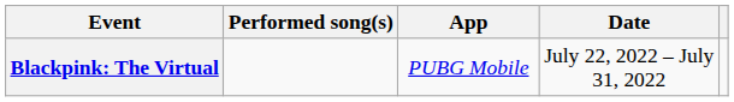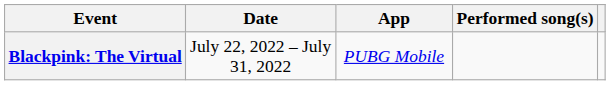 <table class="wikitable sortable plainrowheaders" style="text-align:center;">
 <tr>
 <th>Event</th>
+<th width="130">Date</th>
+<th width="100">App</th>
 <th>Performed song(s)</th>
-<th width="100">App</th>
-<th width="130">Date</th>
 <th scope="col" class="unsortable"></th>
 </tr>
 <tr>
 <th scope="row" style="text-align:center;"><a href='#'>Blackpink: The Virtual</a></th>
+<td>July 22, 2022 – July 31, 2022</td>
+<td><em><a href='#'>PUBG Mobile</a></em></td>
 <td></td>
-<td><em><a href='#'>PUBG Mobile</a></em></td>
-<td>July 22, 2022 – July 31, 2022</td>
 <td></td>
 </tr>
 </table>
